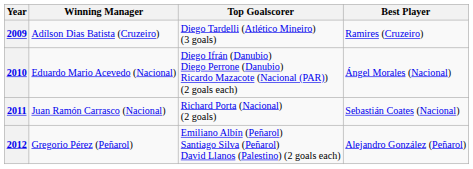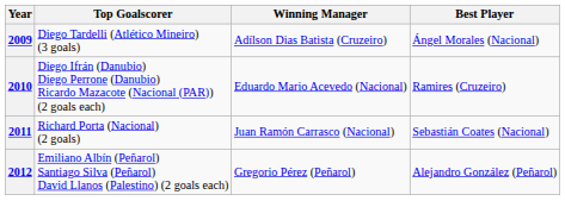 <table class="wikitable">
 <tr>
 <th>Year</th>
+<th bgcolor="gold">Top Goalscorer</th>
 <th bgcolor="gold">Winning Manager</th>
-<th bgcolor="gold">Top Goalscorer</th>
 <th bgcolor="gold">Best Player</th>
 </tr>
 <tr>
 <th><a href='#'>2009</a></th>
+<td> <a href='#'>Diego Tardelli</a> (<a href='#'>Atlético Mineiro</a>) <br> (3 goals)</td>
 <td> <a href='#'>Adílson Dias Batista</a> (<a href='#'>Cruzeiro</a>)</td>
-<td> <a href='#'>Diego Tardelli</a> (<a href='#'>Atlético Mineiro</a>) <br> (3 goals)</td>
+<td> <a href='#'>Ángel Morales</a> (<a href='#'>Nacional</a>)</td>
+</tr>
+<tr>
+<th><a href='#'>2010</a></th>
+<td> <a href='#'>Diego Ifrán</a> (<a href='#'>Danubio</a>) <br>  <a href='#'>Diego Perrone</a> (<a href='#'>Danubio</a>) <br>  <a href='#'>Ricardo Mazacote</a>  (<a href='#'>Nacional (PAR)</a>) <br> (2 goals each)</td>
+<td> <a href='#'>Eduardo Mario Acevedo</a> (<a href='#'>Nacional</a>)</td>
 <td> <a href='#'>Ramires</a> (<a href='#'>Cruzeiro</a>)</td>
 </tr>
 <tr>
-<th><a href='#'>2010</a></th>
-<td> <a href='#'>Eduardo Mario Acevedo</a> (<a href='#'>Nacional</a>)</td>
-<td> <a href='#'>Diego Ifrán</a> (<a href='#'>Danubio</a>) <br>  <a href='#'>Diego Perrone</a> (<a href='#'>Danubio</a>) <br>  <a href='#'>Ricardo Mazacote</a>  (<a href='#'>Nacional (PAR)</a>) <br> (2 goals each)</td>
-<td> <a href='#'>Ángel Morales</a> (<a href='#'>Nacional</a>)</td>
-</tr>
-<tr>
 <th><a href='#'>2011</a></th>
+<td> <a href='#'>Richard Porta</a> (<a href='#'>Nacional</a>) <br> (2 goals)</td>
 <td> <a href='#'>Juan Ramón Carrasco</a> (<a href='#'>Nacional</a>)</td>
-<td> <a href='#'>Richard Porta</a> (<a href='#'>Nacional</a>) <br> (2 goals)</td>
 <td> <a href='#'>Sebastián Coates</a> (<a href='#'>Nacional</a>)</td>
 </tr>
 <tr>
 <th><a href='#'>2012</a></th>
+<td> <a href='#'>Emiliano Albín</a> (<a href='#'>Peñarol</a>) <br>  <a href='#'>Santiago Silva</a> (<a href='#'>Peñarol</a>) <br>  <a href='#'>David Llanos</a> (<a href='#'>Palestino</a>) (2 goals each)</td>
 <td> <a href='#'>Gregorio Pérez</a> (<a href='#'>Peñarol</a>)</td>
-<td> <a href='#'>Emiliano Albín</a> (<a href='#'>Peñarol</a>) <br>  <a href='#'>Santiago Silva</a> (<a href='#'>Peñarol</a>) <br>  <a href='#'>David Llanos</a> (<a href='#'>Palestino</a>) (2 goals each)</td>
 <td> <a href='#'>Alejandro González</a> (<a href='#'>Peñarol</a>)</td>
 </tr>
 </table>
